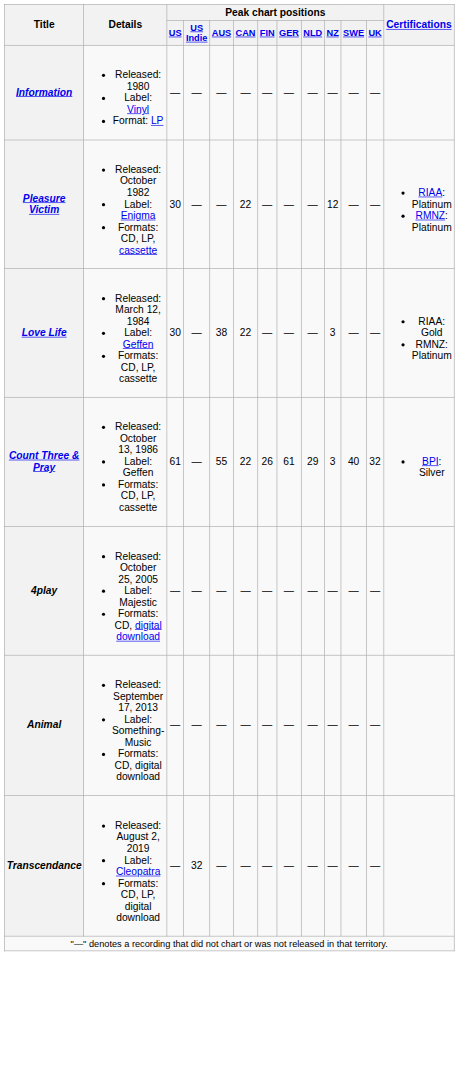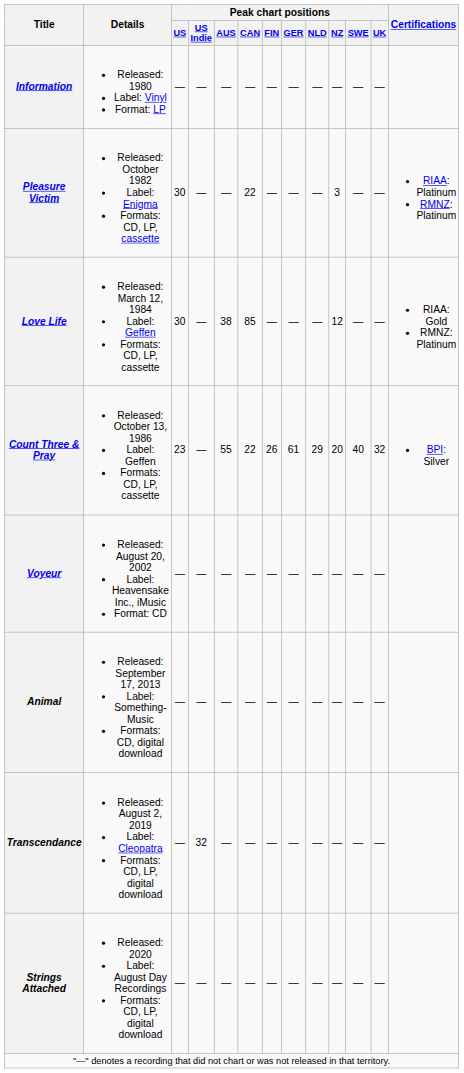 <table class="wikitable plainrowheaders" style="text-align:center">
 <tr>
 <th scope="col" rowspan="2" style="width:12em;">Title</th>
 <th scope="col" rowspan="2" style="width:18em;">Details</th>
 <th scope="col" colspan="10">Peak chart positions</th>
 <th scope="col" rowspan="2" style="width:11em;"><a href='#'>Certifications</a></th>
 </tr>
 <tr>
 <th scope="col" style="width:2.5em;font-size:90%;"><a href='#'>US</a><br></th>
 <th scope="col" style="width:2.5em;font-size:90%;"><a href='#'>US<br>Indie</a><br></th>
 <th scope="col" style="width:2.5em;font-size:90%;"><a href='#'>AUS</a><br></th>
 <th scope="col" style="width:2.5em;font-size:90%;"><a href='#'>CAN</a><br></th>
 <th scope="col" style="width:2.5em;font-size:90%;"><a href='#'>FIN</a><br></th>
 <th scope="col" style="width:2.5em;font-size:90%;"><a href='#'>GER</a><br></th>
 <th scope="col" style="width:2.5em;font-size:90%;"><a href='#'>NLD</a><br></th>
 <th scope="col" style="width:2.5em;font-size:90%;"><a href='#'>NZ</a><br></th>
 <th scope="col" style="width:2.5em;font-size:90%;"><a href='#'>SWE</a><br></th>
 <th scope="col" style="width:2.5em;font-size:90%;"><a href='#'>UK</a><br></th>
 </tr>
 <tr>
 <th scope="row"><em><a href='#'>Information</a></em></th>
 <td><br><ul><li>Released: 1980</li><li>Label: <a href='#'>Vinyl</a></li><li>Format: <a href='#'>LP</a></li></ul></td>
 <td>—</td>
 <td>—</td>
 <td>—</td>
 <td>—</td>
 <td>—</td>
 <td>—</td>
 <td>—</td>
 <td>—</td>
 <td>—</td>
 <td>—</td>
 <td></td>
 </tr>
 <tr>
 <th scope="row"><em><a href='#'>Pleasure Victim</a></em></th>
 <td><br><ul><li>Released: October 1982</li><li>Label: <a href='#'>Enigma</a></li><li>Formats: CD, LP, <a href='#'>cassette</a></li></ul></td>
 <td>30</td>
 <td>—</td>
 <td>—</td>
 <td>22</td>
 <td>—</td>
 <td>—</td>
 <td>—</td>
-<td>12</td>
+<td>3</td>
 <td>—</td>
 <td>—</td>
 <td><br><ul><li><a href='#'>RIAA</a>: Platinum</li><li><a href='#'>RMNZ</a>: Platinum</li></ul></td>
 </tr>
 <tr>
 <th scope="row"><em><a href='#'>Love Life</a></em></th>
 <td><br><ul><li>Released: March 12, 1984</li><li>Label: <a href='#'>Geffen</a></li><li>Formats: CD, LP, cassette</li></ul></td>
 <td>30</td>
 <td>—</td>
 <td>38</td>
-<td>22</td>
+<td>85</td>
 <td>—</td>
 <td>—</td>
 <td>—</td>
-<td>3</td>
+<td>12</td>
 <td>—</td>
 <td>—</td>
 <td><br><ul><li>RIAA: Gold</li><li>RMNZ: Platinum</li></ul></td>
 </tr>
 <tr>
 <th scope="row"><em><a href='#'>Count Three & Pray</a></em></th>
 <td><br><ul><li>Released: October 13, 1986</li><li>Label: Geffen</li><li>Formats: CD, LP, cassette</li></ul></td>
-<td>61</td>
+<td>23</td>
 <td>—</td>
 <td>55</td>
 <td>22</td>
 <td>26</td>
 <td>61</td>
 <td>29</td>
-<td>3</td>
+<td>20</td>
 <td>40</td>
 <td>32</td>
 <td><br><ul><li><a href='#'>BPI</a>: Silver</li></ul></td>
 </tr>
 <tr>
-<th scope="row"><em>4play</em></th>
-<td><br><ul><li>Released: October 25, 2005</li><li>Label: Majestic</li><li>Formats: CD, <a href='#'>digital download</a></li></ul></td>
+<th scope="row"><em><a href='#'>Voyeur</a></em></th>
+<td><br><ul><li>Released: August 20, 2002</li><li>Label: Heavensake Inc., iMusic</li><li>Format: CD</li></ul></td>
 <td>—</td>
 <td>—</td>
 <td>—</td>
 <td>—</td>
 <td>—</td>
 <td>—</td>
 <td>—</td>
 <td>—</td>
 <td>—</td>
 <td>—</td>
 <td></td>
 </tr>
 <tr>
 <th scope="row"><em>Animal</em></th>
 <td><br><ul><li>Released: September 17, 2013</li><li>Label: Something-Music</li><li>Formats: CD, digital download</li></ul></td>
 <td>—</td>
 <td>—</td>
 <td>—</td>
 <td>—</td>
 <td>—</td>
 <td>—</td>
 <td>—</td>
 <td>—</td>
 <td>—</td>
 <td>—</td>
 <td></td>
 </tr>
 <tr>
 <th scope="row"><em>Transcendance</em></th>
 <td><br><ul><li>Released: August 2, 2019</li><li>Label: <a href='#'>Cleopatra</a></li><li>Formats: CD, LP, digital download</li></ul></td>
 <td>—</td>
 <td>32</td>
 <td>—</td>
 <td>—</td>
 <td>—</td>
 <td>—</td>
 <td>—</td>
 <td>—</td>
 <td>—</td>
 <td>—</td>
 <td></td>
 </tr>
 <tr>
+<th scope="row"><em>Strings Attached</em></th>
+<td><br><ul><li>Released: 2020</li><li>Label: August Day Recordings</li><li>Formats: CD, LP, digital download</li></ul></td>
+<td>—</td>
+<td>—</td>
+<td>—</td>
+<td>—</td>
+<td>—</td>
+<td>—</td>
+<td>—</td>
+<td>—</td>
+<td>—</td>
+<td>—</td>
+<td></td>
+</tr>
+<tr>
 <td colspan="13" style="font-size:90%">"—" denotes a recording that did not chart or was not released in that territory.</td>
 </tr>
 </table>
